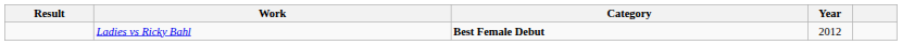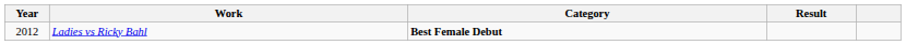 <table class="wikitable" style="width:100%;">
 <tr>
-<th style="width:10%;">Result</th>
+<th width=5%>Year</th>
 <th style="width:40%;">Work</th>
 <th style="width:40%;">Category</th>
-<th width=5%>Year</th>
+<th style="width:10%;">Result</th>
 <th width=5%></th>
 </tr>
 <tr>
-<td></td>
+<td style="text-align:center;">2012</td>
 <td style="text-align:left;"><em><a href='#'>Ladies vs Ricky Bahl</a></em></td>
 <td><strong>Best Female Debut</strong></td>
-<td style="text-align:center;">2012</td>
+<td></td>
 <td style="text-align:center;"></td>
 </tr>
 </table>
